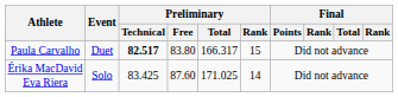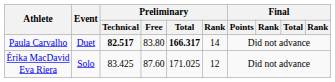 <table class="wikitable" style="font-size:90%">
 <tr>
 <th rowspan="2">Athlete</th>
 <th rowspan="2">Event</th>
 <th colspan=4>Preliminary</th>
 <th colspan=4>Final</th>
 </tr>
 <tr style="font-size:95%">
 <th>Technical</th>
 <th>Free</th>
 <th>Total</th>
 <th>Rank</th>
 <th>Points</th>
 <th>Rank</th>
 <th>Total</th>
 <th>Rank</th>
 </tr>
 <tr align=center>
 <td rowspan=1><a href='#'>Paula Carvalho</a></td>
 <td><a href='#'>Duet</a></td>
 <td style="text-align:center;"><strong>82.517</strong></td>
 <td style="text-align:center;">83.80</td>
-<td style="text-align:center;">166.317</td>
-<td style="text-align:center;">15</td>
+<td style="text-align:center;"><strong>166.317</strong></td>
+<td style="text-align:center;">14</td>
 <td style="text-align:center;" colspan=4>Did not advance</td>
 </tr>
 <tr align=center>
 <td rowspan=1><a href='#'>Érika MacDavid</a><br><a href='#'>Eva Riera</a></td>
 <td><a href='#'>Solo</a></td>
 <td style="text-align:center;">83.425</td>
 <td style="text-align:center;">87.60</td>
 <td style="text-align:center;">171.025</td>
-<td style="text-align:center;">14</td>
+<td style="text-align:center;">12</td>
 <td style="text-align:center;" colspan=4>Did not advance</td>
 </tr>
 </table>
